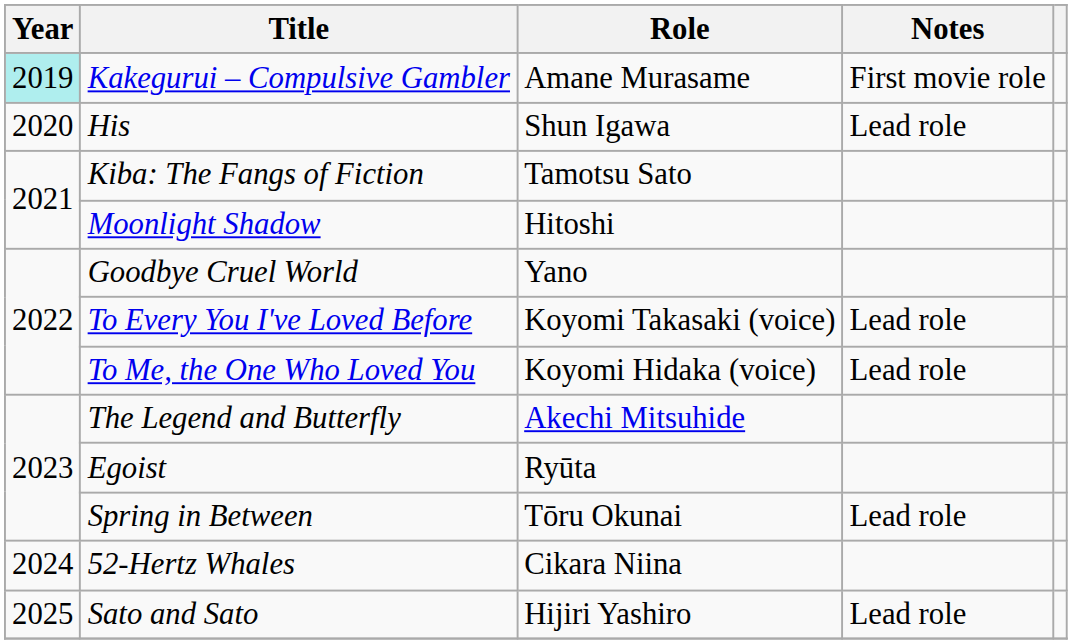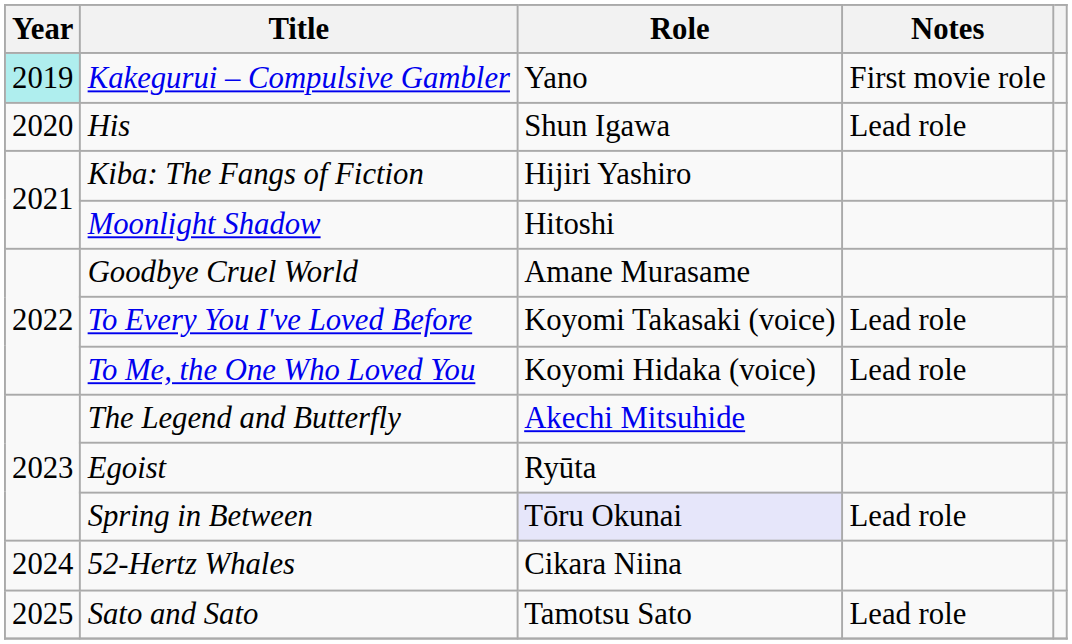 <table class="wikitable">
 <tr>
 <th>Year</th>
 <th>Title</th>
 <th>Role</th>
 <th>Notes</th>
 <th></th>
 </tr>
 <tr>
 <td style="background: paleturquoise;">2019</td>
 <td><em><a href='#'>Kakegurui – Compulsive Gambler</a></em></td>
-<td>Amane Murasame</td>
+<td>Yano</td>
 <td>First movie role</td>
 <td></td>
 </tr>
 <tr>
 <td>2020</td>
 <td><em>His</em></td>
 <td>Shun Igawa</td>
 <td>Lead role</td>
 <td></td>
 </tr>
 <tr>
 <td rowspan=2>2021</td>
 <td><em>Kiba: The Fangs of Fiction</em></td>
-<td>Tamotsu Sato</td>
+<td>Hijiri Yashiro</td>
 <td></td>
 <td></td>
 </tr>
 <tr>
 <td><em><a href='#'>Moonlight Shadow</a></em></td>
 <td>Hitoshi</td>
 <td></td>
 <td></td>
 </tr>
 <tr>
 <td rowspan=3>2022</td>
 <td><em>Goodbye Cruel World</em></td>
-<td>Yano</td>
+<td>Amane Murasame</td>
 <td></td>
 <td></td>
 </tr>
 <tr>
 <td><em><a href='#'>To Every You I've Loved Before</a></em></td>
 <td>Koyomi Takasaki (voice)</td>
 <td>Lead role</td>
 <td></td>
 </tr>
 <tr>
 <td><em><a href='#'>To Me, the One Who Loved You</a></em></td>
 <td>Koyomi Hidaka (voice)</td>
 <td>Lead role</td>
 <td></td>
 </tr>
 <tr>
 <td rowspan=3>2023</td>
 <td><em>The Legend and Butterfly</em></td>
 <td><a href='#'>Akechi Mitsuhide</a></td>
 <td></td>
 <td></td>
 </tr>
 <tr>
 <td><em>Egoist</em></td>
 <td>Ryūta</td>
 <td></td>
 <td></td>
 </tr>
 <tr>
 <td><em>Spring in Between</em></td>
-<td>Tōru Okunai</td>
+<td style="background: lavender;">Tōru Okunai</td>
 <td>Lead role</td>
 <td></td>
 </tr>
 <tr>
 <td>2024</td>
 <td><em>52-Hertz Whales</em></td>
 <td>Cikara Niina</td>
 <td></td>
 <td></td>
 </tr>
 <tr>
 <td>2025</td>
 <td><em>Sato and Sato</em></td>
-<td>Hijiri Yashiro</td>
+<td>Tamotsu Sato</td>
 <td>Lead role</td>
 <td></td>
 </tr>
 <tr>
 </tr>
 </table>
